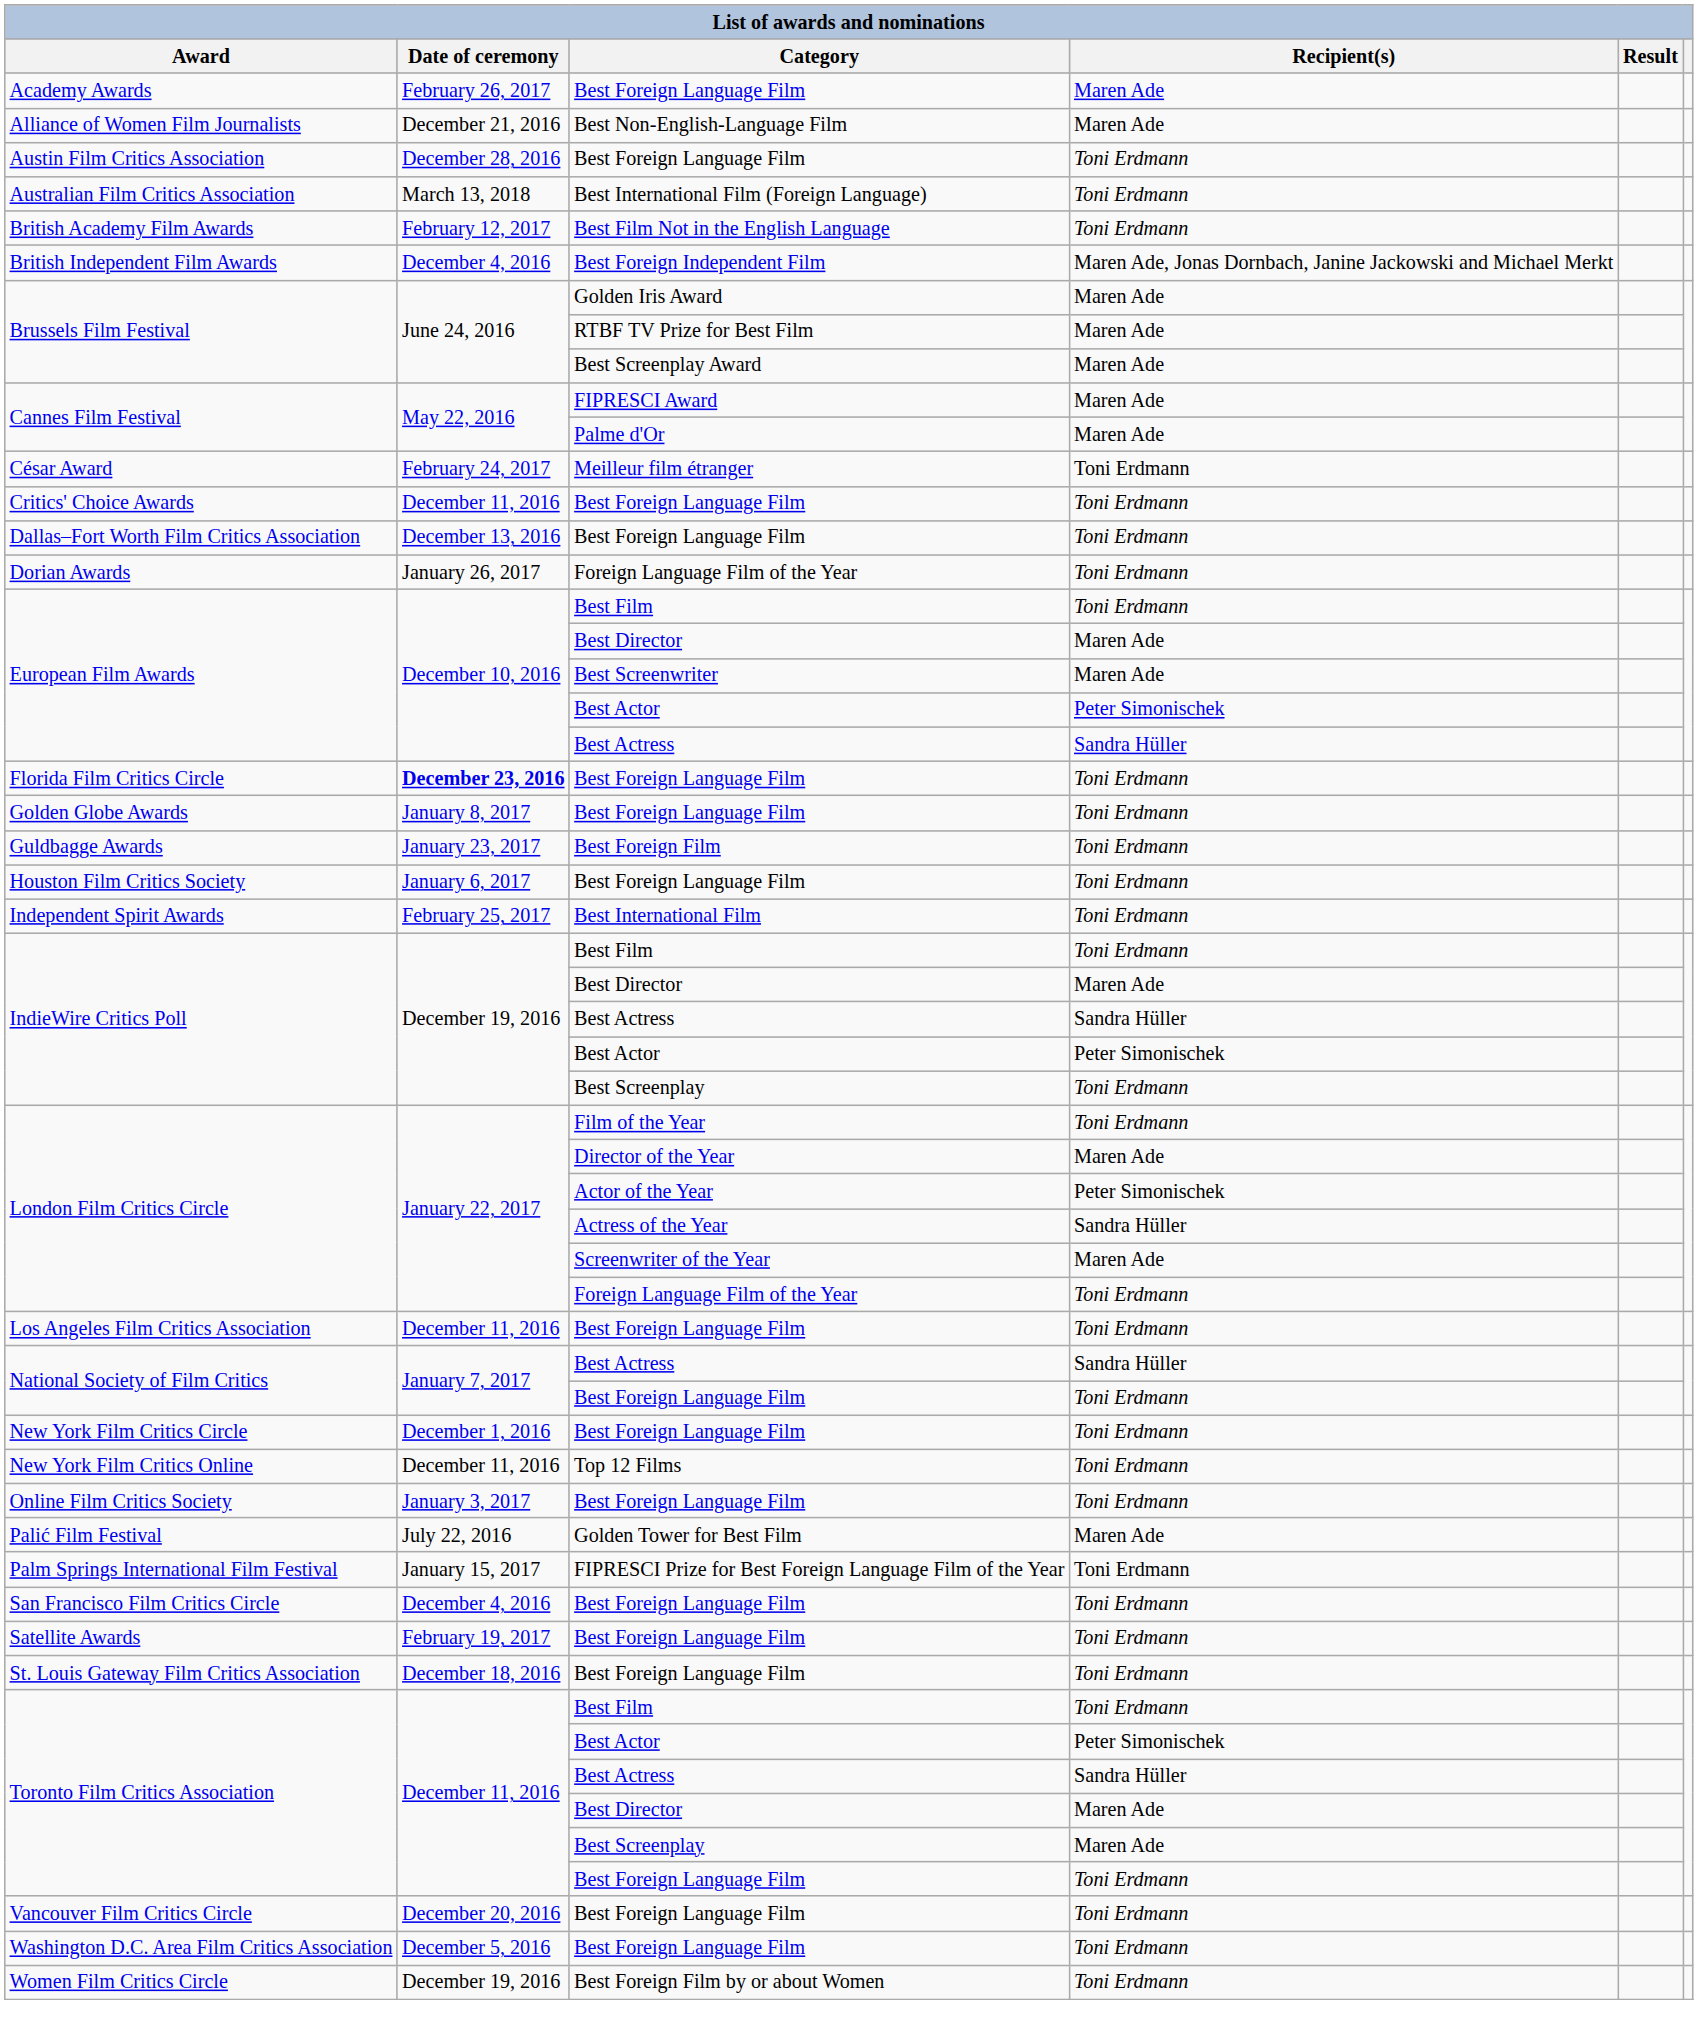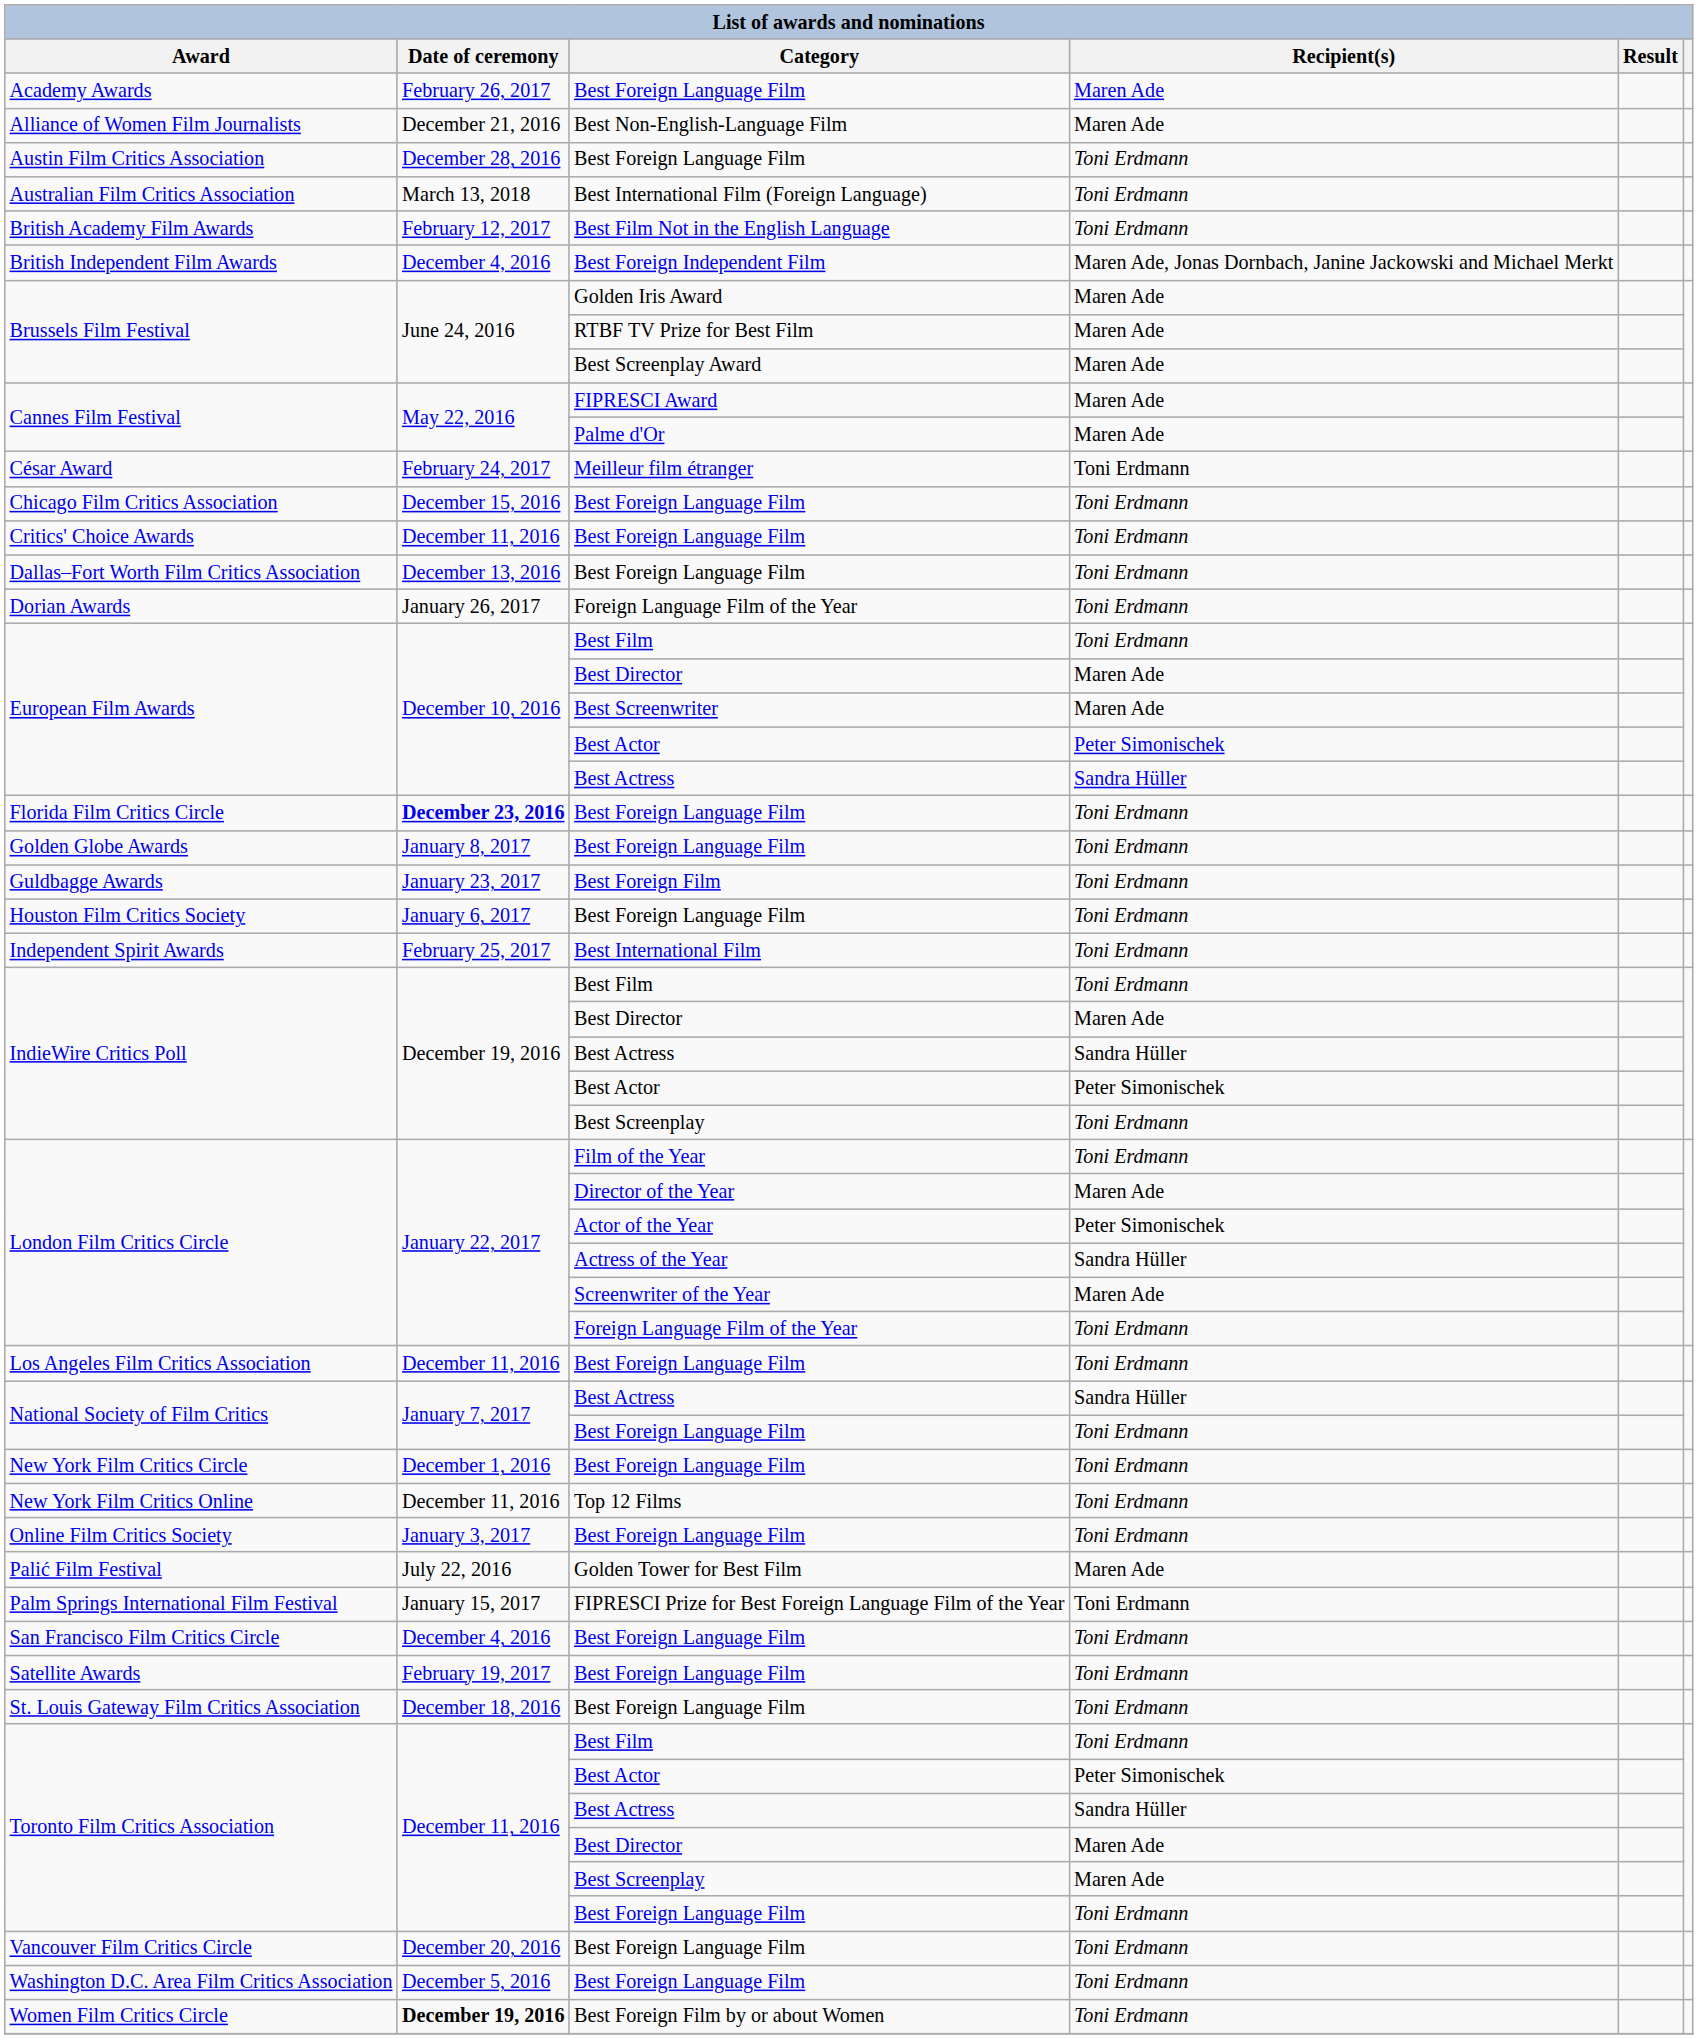 <table class="wikitable sortable" style="font-size:small">
 <tr style="background:#ccc; text-align:center;">
 <th colspan="6" style="background: LightSteelBlue;">List of awards and nominations</th>
 </tr>
 <tr style="background:#ccc; text-align:center;">
 <th scope="col">Award</th>
 <th scope="col">Date of ceremony</th>
 <th scope="col">Category</th>
 <th scope="col">Recipient(s)</th>
 <th scope="col">Result</th>
 <th scope="col" class="unsortable"></th>
 </tr>
 <tr>
 <td><a href='#'>Academy Awards</a></td>
 <td><a href='#'>February 26, 2017</a></td>
 <td><a href='#'>Best Foreign Language Film</a></td>
 <td><a href='#'>Maren Ade</a></td>
 <td></td>
 <td style="text-align:center;"><br></td>
 </tr>
 <tr>
 <td><a href='#'>Alliance of Women Film Journalists</a></td>
 <td>December 21, 2016</td>
 <td>Best Non-English-Language Film</td>
 <td>Maren Ade</td>
 <td></td>
 <td style="text-align:center;"><br></td>
 </tr>
 <tr>
 <td><a href='#'>Austin Film Critics Association</a></td>
 <td><a href='#'>December 28, 2016</a></td>
 <td>Best Foreign Language Film</td>
 <td><em>Toni Erdmann</em></td>
 <td></td>
 <td style="text-align:center;"><br></td>
 </tr>
 <tr>
 <td><a href='#'>Australian Film Critics Association</a></td>
 <td rowspan="1">March 13, 2018</td>
 <td>Best International Film (Foreign Language)</td>
 <td><em>Toni Erdmann</em></td>
 <td></td>
 <td rowspan="1" style="text-align:center;"></td>
 </tr>
 <tr>
 <td><a href='#'>British Academy Film Awards</a></td>
 <td><a href='#'>February 12, 2017</a></td>
 <td><a href='#'>Best Film Not in the English Language</a></td>
 <td><em>Toni Erdmann</em></td>
 <td></td>
 <td style="text-align:center;"></td>
 </tr>
 <tr>
 <td><a href='#'>British Independent Film Awards</a></td>
 <td><a href='#'>December 4, 2016</a></td>
 <td><a href='#'>Best Foreign Independent Film</a></td>
 <td>Maren Ade, Jonas Dornbach, Janine Jackowski and Michael Merkt</td>
 <td></td>
 <td style="text-align:center;"></td>
 </tr>
 <tr>
 <td rowspan="3"><a href='#'>Brussels Film Festival</a></td>
 <td rowspan="3">June 24, 2016</td>
 <td>Golden Iris Award</td>
 <td>Maren Ade</td>
 <td></td>
 <td rowspan="3" style="text-align:center;"></td>
 </tr>
 <tr>
 <td>RTBF TV Prize for Best Film</td>
 <td>Maren Ade</td>
 <td></td>
 </tr>
 <tr>
 <td>Best Screenplay Award</td>
 <td>Maren Ade</td>
 <td></td>
 </tr>
 <tr>
 <td rowspan="2"><a href='#'>Cannes Film Festival</a></td>
 <td rowspan="2"><a href='#'>May 22, 2016</a></td>
 <td><a href='#'>FIPRESCI Award</a></td>
 <td>Maren Ade</td>
 <td></td>
 <td rowspan="2" style="text-align:center;"></td>
 </tr>
 <tr>
 <td><a href='#'>Palme d'Or</a></td>
 <td>Maren Ade</td>
 <td></td>
 </tr>
 <tr>
 <td><a href='#'>César Award</a></td>
 <td><a href='#'>February 24, 2017</a></td>
 <td><a href='#'>Meilleur film étranger</a></td>
 <td>Toni Erdmann</td>
+<td></td>
+<td style="text-align:center;"></td>
+</tr>
+<tr>
+<td><a href='#'>Chicago Film Critics Association</a></td>
+<td><a href='#'>December 15, 2016</a></td>
+<td><a href='#'>Best Foreign Language Film</a></td>
+<td><em>Toni Erdmann</em></td>
 <td></td>
 <td style="text-align:center;"></td>
 </tr>
 <tr>
 <td><a href='#'>Critics' Choice Awards</a></td>
 <td><a href='#'>December 11, 2016</a></td>
 <td><a href='#'>Best Foreign Language Film</a></td>
 <td><em>Toni Erdmann</em></td>
 <td></td>
 <td style="text-align:center;"></td>
 </tr>
 <tr>
 <td><a href='#'>Dallas–Fort Worth Film Critics Association</a></td>
 <td><a href='#'>December 13, 2016</a></td>
 <td>Best Foreign Language Film</td>
 <td><em>Toni Erdmann</em></td>
 <td></td>
 <td style="text-align:center;"></td>
 </tr>
 <tr>
 <td><a href='#'>Dorian Awards</a></td>
 <td>January 26, 2017</td>
 <td>Foreign Language Film of the Year</td>
 <td><em>Toni Erdmann</em></td>
 <td></td>
 <td style="text-align:center;"></td>
 </tr>
 <tr>
 <td rowspan="5"><a href='#'>European Film Awards</a></td>
 <td rowspan="5"><a href='#'>December 10, 2016</a></td>
 <td><a href='#'>Best Film</a></td>
 <td><em>Toni Erdmann</em></td>
 <td></td>
 <td rowspan="5" style="text-align:center;"></td>
 </tr>
 <tr>
 <td><a href='#'>Best Director</a></td>
 <td>Maren Ade</td>
 <td></td>
 </tr>
 <tr>
 <td><a href='#'>Best Screenwriter</a></td>
 <td>Maren Ade</td>
 <td></td>
 </tr>
 <tr>
 <td><a href='#'>Best Actor</a></td>
 <td><a href='#'>Peter Simonischek</a></td>
 <td></td>
 </tr>
 <tr>
 <td><a href='#'>Best Actress</a></td>
 <td><a href='#'>Sandra Hüller</a></td>
 <td></td>
 </tr>
 <tr>
 <td><a href='#'>Florida Film Critics Circle</a></td>
 <td><strong><a href='#'>December 23, 2016</a></strong></td>
 <td><a href='#'>Best Foreign Language Film</a></td>
 <td><em>Toni Erdmann</em></td>
 <td></td>
 <td style="text-align:center;"></td>
 </tr>
 <tr>
 <td><a href='#'>Golden Globe Awards</a></td>
 <td><a href='#'>January 8, 2017</a></td>
 <td><a href='#'>Best Foreign Language Film</a></td>
 <td><em>Toni Erdmann</em></td>
 <td></td>
 <td style="text-align:center;"></td>
 </tr>
 <tr>
 <td><a href='#'>Guldbagge Awards</a></td>
 <td><a href='#'>January 23, 2017</a></td>
 <td><a href='#'>Best Foreign Film</a></td>
 <td><em>Toni Erdmann</em></td>
 <td></td>
 <td style="text-align:center;"></td>
 </tr>
 <tr>
 <td><a href='#'>Houston Film Critics Society</a></td>
 <td><a href='#'>January 6, 2017</a></td>
 <td>Best Foreign Language Film</td>
 <td><em>Toni Erdmann</em></td>
 <td></td>
 <td style="text-align:center;"><br></td>
 </tr>
 <tr>
 <td><a href='#'>Independent Spirit Awards</a></td>
 <td><a href='#'>February 25, 2017</a></td>
 <td><a href='#'>Best International Film</a></td>
 <td><em>Toni Erdmann</em></td>
 <td></td>
 <td style="text-align:center;"></td>
 </tr>
 <tr>
 <td rowspan="5"><a href='#'>IndieWire Critics Poll</a></td>
 <td rowspan="5">December 19, 2016</td>
 <td>Best Film</td>
 <td><em>Toni Erdmann</em></td>
 <td></td>
 <td rowspan="5" style="text-align:center;"></td>
 </tr>
 <tr>
 <td>Best Director</td>
 <td>Maren Ade</td>
 <td></td>
 </tr>
 <tr>
 <td>Best Actress</td>
 <td>Sandra Hüller</td>
 <td></td>
 </tr>
 <tr>
 <td>Best Actor</td>
 <td>Peter Simonischek</td>
 <td></td>
 </tr>
 <tr>
 <td>Best Screenplay</td>
 <td><em>Toni Erdmann</em></td>
 <td></td>
 </tr>
 <tr>
 <td rowspan="6"><a href='#'>London Film Critics Circle</a></td>
 <td rowspan="6"><a href='#'>January 22, 2017</a></td>
 <td><a href='#'>Film of the Year</a></td>
 <td><em>Toni Erdmann</em></td>
 <td></td>
 <td rowspan="6" style="text-align:center;"></td>
 </tr>
 <tr>
 <td><a href='#'>Director of the Year</a></td>
 <td>Maren Ade</td>
 <td></td>
 </tr>
 <tr>
 <td><a href='#'>Actor of the Year</a></td>
 <td>Peter Simonischek</td>
 <td></td>
 </tr>
 <tr>
 <td><a href='#'>Actress of the Year</a></td>
 <td>Sandra Hüller</td>
 <td></td>
 </tr>
 <tr>
 <td><a href='#'>Screenwriter of the Year</a></td>
 <td>Maren Ade</td>
 <td></td>
 </tr>
 <tr>
 <td><a href='#'>Foreign Language Film of the Year</a></td>
 <td><em>Toni Erdmann</em></td>
 <td></td>
 </tr>
 <tr>
 <td><a href='#'>Los Angeles Film Critics Association</a></td>
 <td><a href='#'>December 11, 2016</a></td>
 <td><a href='#'>Best Foreign Language Film</a></td>
 <td><em>Toni Erdmann</em></td>
 <td></td>
 <td style="text-align:center;"></td>
 </tr>
 <tr>
 <td rowspan="2"><a href='#'>National Society of Film Critics</a></td>
 <td rowspan="2"><a href='#'>January 7, 2017</a></td>
 <td><a href='#'>Best Actress</a></td>
 <td>Sandra Hüller</td>
 <td></td>
 <td rowspan="2" style="text-align:center;"></td>
 </tr>
 <tr>
 <td><a href='#'>Best Foreign Language Film</a></td>
 <td><em>Toni Erdmann</em></td>
 <td></td>
 </tr>
 <tr>
 <td><a href='#'>New York Film Critics Circle</a></td>
 <td><a href='#'>December 1, 2016</a></td>
 <td><a href='#'>Best Foreign Language Film</a></td>
 <td><em>Toni Erdmann</em></td>
 <td></td>
 <td style="text-align:center;"></td>
 </tr>
 <tr>
 <td><a href='#'>New York Film Critics Online</a></td>
 <td>December 11, 2016</td>
 <td>Top 12 Films</td>
 <td><em>Toni Erdmann</em></td>
 <td></td>
 <td style="text-align:center;"></td>
 </tr>
 <tr>
 <td><a href='#'>Online Film Critics Society</a></td>
 <td><a href='#'>January 3, 2017</a></td>
 <td><a href='#'>Best Foreign Language Film</a></td>
 <td><em>Toni Erdmann</em></td>
 <td></td>
 <td style="text-align:center;"></td>
 </tr>
 <tr>
 <td><a href='#'>Palić Film Festival</a></td>
 <td>July 22, 2016</td>
 <td>Golden Tower for Best Film</td>
 <td>Maren Ade</td>
 <td></td>
 <td style="text-align:center;"></td>
 </tr>
 <tr>
 <td><a href='#'>Palm Springs International Film Festival</a></td>
 <td>January 15, 2017</td>
 <td>FIPRESCI Prize for Best Foreign Language Film of the Year</td>
 <td>Toni Erdmann</td>
 <td></td>
 <td style="text-align:center;"></td>
 </tr>
 <tr>
 <td><a href='#'>San Francisco Film Critics Circle</a></td>
 <td><a href='#'>December 4, 2016</a></td>
 <td><a href='#'>Best Foreign Language Film</a></td>
 <td><em>Toni Erdmann</em></td>
 <td></td>
 <td style="text-align:center;"><br></td>
 </tr>
 <tr>
 <td><a href='#'>Satellite Awards</a></td>
 <td><a href='#'>February 19, 2017</a></td>
 <td><a href='#'>Best Foreign Language Film</a></td>
 <td><em>Toni Erdmann</em></td>
 <td></td>
 <td style="text-align:center;"></td>
 </tr>
 <tr>
 <td><a href='#'>St. Louis Gateway Film Critics Association</a></td>
 <td><a href='#'>December 18, 2016</a></td>
 <td>Best Foreign Language Film</td>
 <td><em>Toni Erdmann</em></td>
 <td></td>
 <td style="text-align:center;"></td>
 </tr>
 <tr>
 <td rowspan="6"><a href='#'>Toronto Film Critics Association</a></td>
 <td rowspan="6"><a href='#'>December 11, 2016</a></td>
 <td><a href='#'>Best Film</a></td>
 <td><em>Toni Erdmann</em></td>
 <td></td>
 <td rowspan="6" style="text-align:center;"></td>
 </tr>
 <tr>
 <td><a href='#'>Best Actor</a></td>
 <td>Peter Simonischek</td>
 <td></td>
 </tr>
 <tr>
 <td><a href='#'>Best Actress</a></td>
 <td>Sandra Hüller</td>
 <td></td>
 </tr>
 <tr>
 <td><a href='#'>Best Director</a></td>
 <td>Maren Ade</td>
 <td></td>
 </tr>
 <tr>
 <td><a href='#'>Best Screenplay</a></td>
 <td>Maren Ade</td>
 <td></td>
 </tr>
 <tr>
 <td><a href='#'>Best Foreign Language Film</a></td>
 <td><em>Toni Erdmann</em></td>
 <td></td>
 </tr>
 <tr>
 <td><a href='#'>Vancouver Film Critics Circle</a></td>
 <td><a href='#'>December 20, 2016</a></td>
 <td>Best Foreign Language Film</td>
 <td><em>Toni Erdmann</em></td>
 <td></td>
 <td style="text-align:center;"></td>
 </tr>
 <tr>
 <td><a href='#'>Washington D.C. Area Film Critics Association</a></td>
 <td><a href='#'>December 5, 2016</a></td>
 <td><a href='#'>Best Foreign Language Film</a></td>
 <td><em>Toni Erdmann</em></td>
 <td></td>
 <td style="text-align:center;"></td>
 </tr>
 <tr>
 <td><a href='#'>Women Film Critics Circle</a></td>
-<td>December 19, 2016</td>
+<td><strong>December 19, 2016</strong></td>
 <td>Best Foreign Film by or about Women</td>
 <td><em>Toni Erdmann</em></td>
 <td></td>
 <td style="text-align:center;"></td>
 </tr>
 <tr>
 </tr>
 </table>
